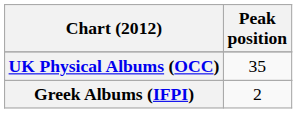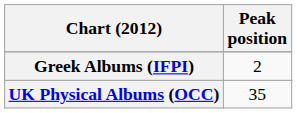 <table class="wikitable sortable plainrowheaders" style="text-align:center">
 <tr>
 <th scope="col">Chart (2012)</th>
 <th scope="col">Peak<br>position</th>
 </tr>
 <tr>
 </tr>
 <tr>
 </tr>
 <tr>
 </tr>
 <tr>
-<th scope="row"><a href='#'>UK Physical Albums</a> (<a href='#'>OCC</a>)</th>
-<td>35</td>
+<th scope="row">Greek Albums (<a href='#'>IFPI</a>)</th>
+<td>2</td>
 </tr>
 <tr>
 </tr>
 <tr>
 </tr>
 <tr>
-<th scope="row">Greek Albums (<a href='#'>IFPI</a>)</th>
-<td>2</td>
+<th scope="row"><a href='#'>UK Physical Albums</a> (<a href='#'>OCC</a>)</th>
+<td>35</td>
 </tr>
 </table>
